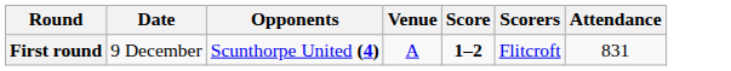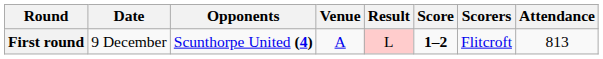 <table class="wikitable" style="text-align:center">
 <tr>
 <th>Round</th>
 <th>Date</th>
 <th>Opponents</th>
 <th>Venue</th>
+<th>Result</th>
 <th>Score</th>
 <th>Scorers</th>
 <th>Attendance</th>
 </tr>
 <tr>
 <th>First round</th>
 <td>9 December</td>
 <td><a href='#'>Scunthorpe United</a> <strong>(<a href='#'>4</a>)</strong></td>
 <td><a href='#'>A</a></td>
+<td style="background-color:#FFCCCC">L</td>
 <td><strong>1–2</strong></td>
 <td align="left"><a href='#'>Flitcroft</a></td>
-<td>831</td>
+<td>813</td>
 </tr>
 </table>
